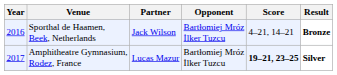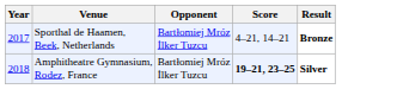 <table class="sortable wikitable" style="font-size: 90%;">
 <tr>
 <th>Year</th>
 <th>Venue</th>
-<th>Partner</th>
 <th>Opponent</th>
 <th>Score</th>
 <th>Result</th>
 </tr>
 <tr style="background:#ECF2FF">
-<td align="center"><a href='#'>2016</a></td>
+<td align="center"><a href='#'>2017</a></td>
 <td align="left">Sporthal de Haamen,<br><a href='#'>Beek</a>, Netherlands</td>
-<td align="left"> <a href='#'>Jack Wilson</a></td>
 <td align="left"> <a href='#'>Bartłomiej Mróz</a><br> <a href='#'>İlker Tuzcu</a></td>
 <td align="left">4–21, 14–21</td>
 <td style="text-align:left; background:white"> <strong>Bronze</strong></td>
 </tr>
 <tr style="background:#ECF2FF">
-<td align="center"><a href='#'>2017</a></td>
+<td align="center"><a href='#'>2018</a></td>
 <td align="left">Amphitheatre Gymnasium,<br><a href='#'>Rodez</a>, France</td>
-<td align="left"> <a href='#'>Lucas Mazur</a></td>
 <td align="left"> Bartłomiej Mróz<br> İlker Tuzcu</td>
 <td align="left"><strong>19–21, 23–25</strong></td>
 <td style="text-align:left; background:white"> <strong>Silver</strong></td>
 </tr>
 </table>
